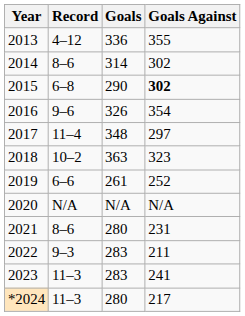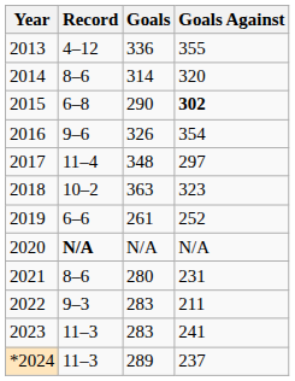 <table class="wikitable">
 <tr>
 <th>Year</th>
 <th>Record</th>
 <th>Goals</th>
 <th>Goals Against</th>
 </tr>
 <tr>
 <td>2013</td>
 <td>4–12</td>
 <td>336</td>
 <td>355</td>
 </tr>
 <tr>
 <td>2014</td>
 <td>8–6</td>
 <td>314</td>
-<td>302</td>
+<td>320</td>
 </tr>
 <tr>
 <td>2015</td>
 <td>6–8</td>
 <td>290</td>
 <td><strong>302</strong></td>
 </tr>
 <tr>
 <td>2016</td>
 <td>9–6</td>
 <td>326</td>
 <td>354</td>
 </tr>
 <tr>
 <td>2017</td>
 <td>11–4</td>
 <td>348</td>
 <td>297</td>
 </tr>
 <tr>
 <td>2018</td>
 <td>10–2</td>
 <td>363</td>
 <td>323</td>
 </tr>
 <tr>
 <td>2019</td>
 <td>6–6</td>
 <td>261</td>
 <td>252</td>
 </tr>
 <tr>
 <td>2020</td>
-<td>N/A</td>
+<td><strong>N/A</strong></td>
 <td>N/A</td>
 <td>N/A</td>
 </tr>
 <tr>
 <td>2021</td>
 <td>8–6</td>
 <td>280</td>
 <td>231</td>
 </tr>
 <tr>
 <td>2022</td>
 <td>9–3</td>
 <td>283</td>
 <td>211</td>
 </tr>
 <tr>
 <td>2023</td>
 <td>11–3</td>
 <td>283</td>
 <td>241</td>
 </tr>
 <tr>
 <td style="background-color:#FFE6BD;">*2024</td>
 <td>11–3</td>
-<td>280</td>
-<td>217</td>
+<td>289</td>
+<td>237</td>
 </tr>
 </table>
